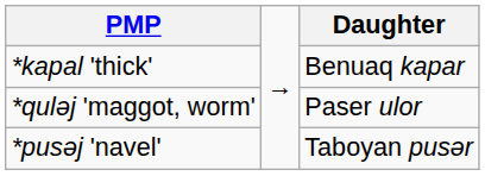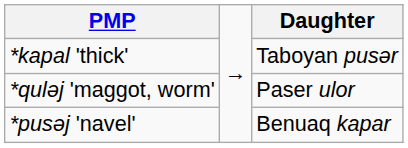 <table class="wikitable">
 <tr>
 <th><a href='#'>PMP</a></th>
 <td rowspan="4">→</td>
 <th>Daughter</th>
 </tr>
 <tr>
 <td><em>*kapal</em> 'thick'</td>
-<td>Benuaq <em>kapar</em></td>
+<td>Taboyan <em>pusər</em></td>
 </tr>
 <tr>
 <td><em>*quləj</em> 'maggot, worm'</td>
 <td>Paser <em>ulor</em></td>
 </tr>
 <tr>
 <td><em>*pusəj</em> 'navel'</td>
-<td>Taboyan <em>pusər</em></td>
+<td>Benuaq <em>kapar</em></td>
 </tr>
 </table>
